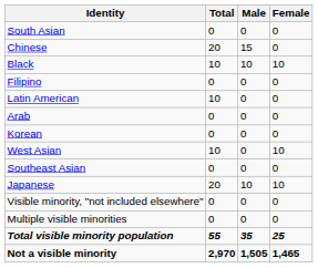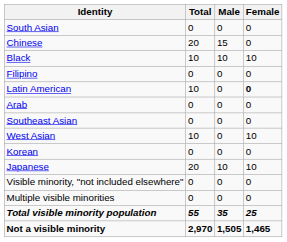 <table class="wikitable mw-collapsible mw-collapsed">
 <tr>
 <th>Identity</th>
 <th>Total</th>
 <th>Male</th>
 <th>Female</th>
 </tr>
 <tr>
 <td><a href='#'>South Asian</a></td>
 <td>0</td>
 <td>0</td>
 <td>0</td>
 </tr>
 <tr>
 <td><a href='#'>Chinese</a></td>
 <td>20</td>
 <td>15</td>
 <td>0</td>
 </tr>
 <tr>
 <td><a href='#'>Black</a></td>
 <td>10</td>
 <td>10</td>
 <td>10</td>
 </tr>
 <tr>
 <td><a href='#'>Filipino</a></td>
 <td>0</td>
 <td>0</td>
 <td>0</td>
 </tr>
 <tr>
 <td><a href='#'>Latin American</a></td>
 <td>10</td>
 <td>0</td>
-<td>0</td>
+<td><strong>0</strong></td>
 </tr>
 <tr>
 <td><a href='#'>Arab</a></td>
 <td>0</td>
 <td>0</td>
 <td>0</td>
 </tr>
 <tr>
-<td><a href='#'>Korean</a></td>
+<td><a href='#'>Southeast Asian</a></td>
 <td>0</td>
 <td>0</td>
 <td>0</td>
 </tr>
 <tr>
 <td><a href='#'>West Asian</a></td>
 <td>10</td>
 <td>0</td>
 <td>10</td>
 </tr>
 <tr>
-<td><a href='#'>Southeast Asian</a></td>
+<td><a href='#'>Korean</a></td>
 <td>0</td>
 <td>0</td>
 <td>0</td>
 </tr>
 <tr>
 <td><a href='#'>Japanese</a></td>
 <td>20</td>
 <td>10</td>
 <td>10</td>
 </tr>
 <tr>
 <td>Visible minority, "not included elsewhere"</td>
 <td>0</td>
 <td>0</td>
 <td>0</td>
 </tr>
 <tr>
 <td>Multiple visible minorities</td>
 <td>0</td>
 <td>0</td>
 <td>0</td>
 </tr>
 <tr>
 <td><strong><em>Total visible minority population</em></strong></td>
 <td><strong><em>55</em></strong></td>
 <td><strong><em>35</em></strong></td>
 <td><strong><em>25</em></strong></td>
 </tr>
 <tr>
 <td><strong>Not a visible minority</strong></td>
 <td><strong>2,970</strong></td>
 <td><strong>1,505</strong></td>
 <td><strong>1,465</strong></td>
 </tr>
 </table>
